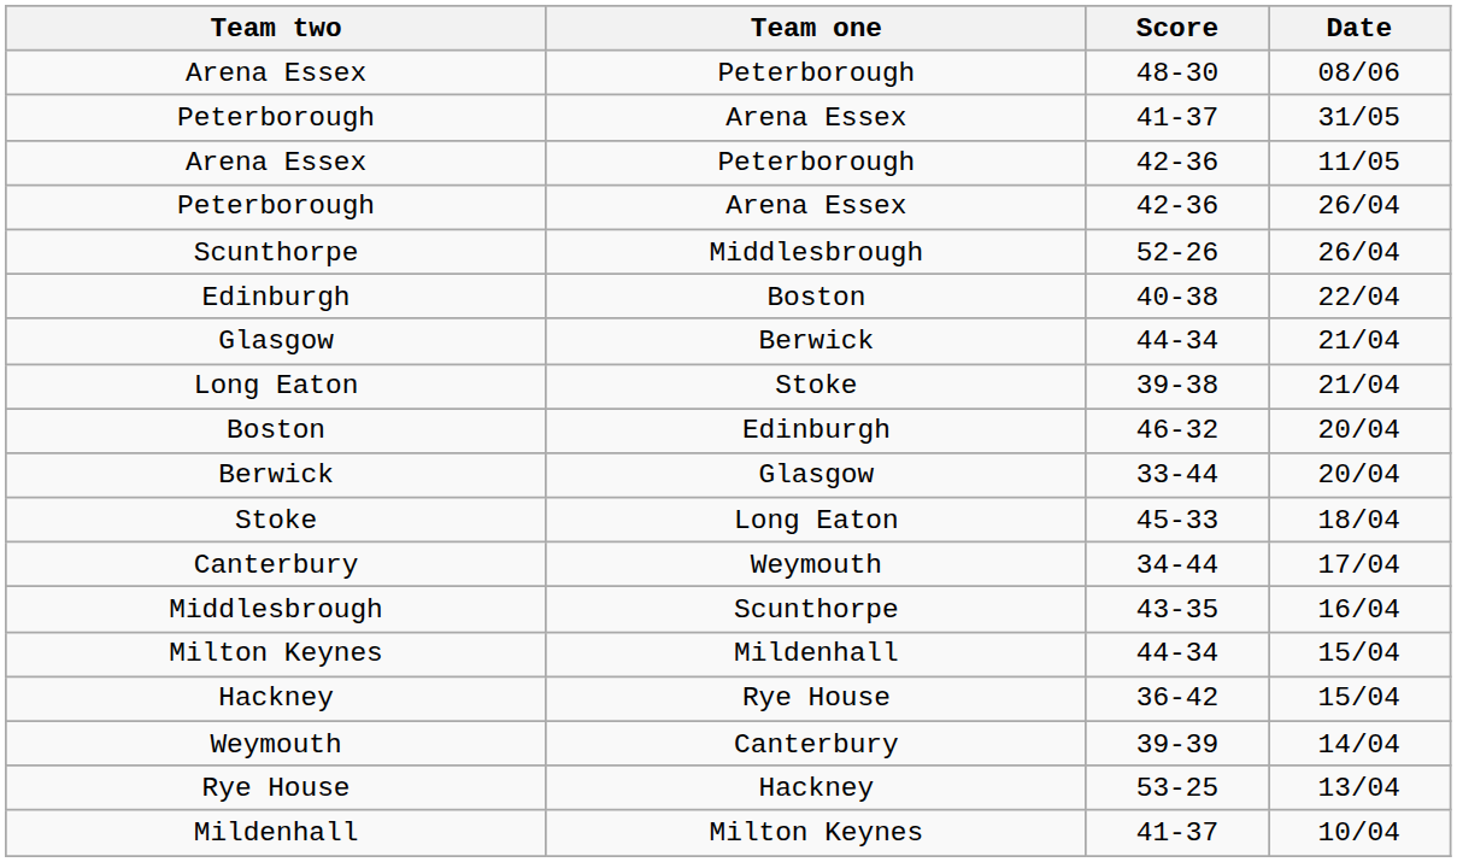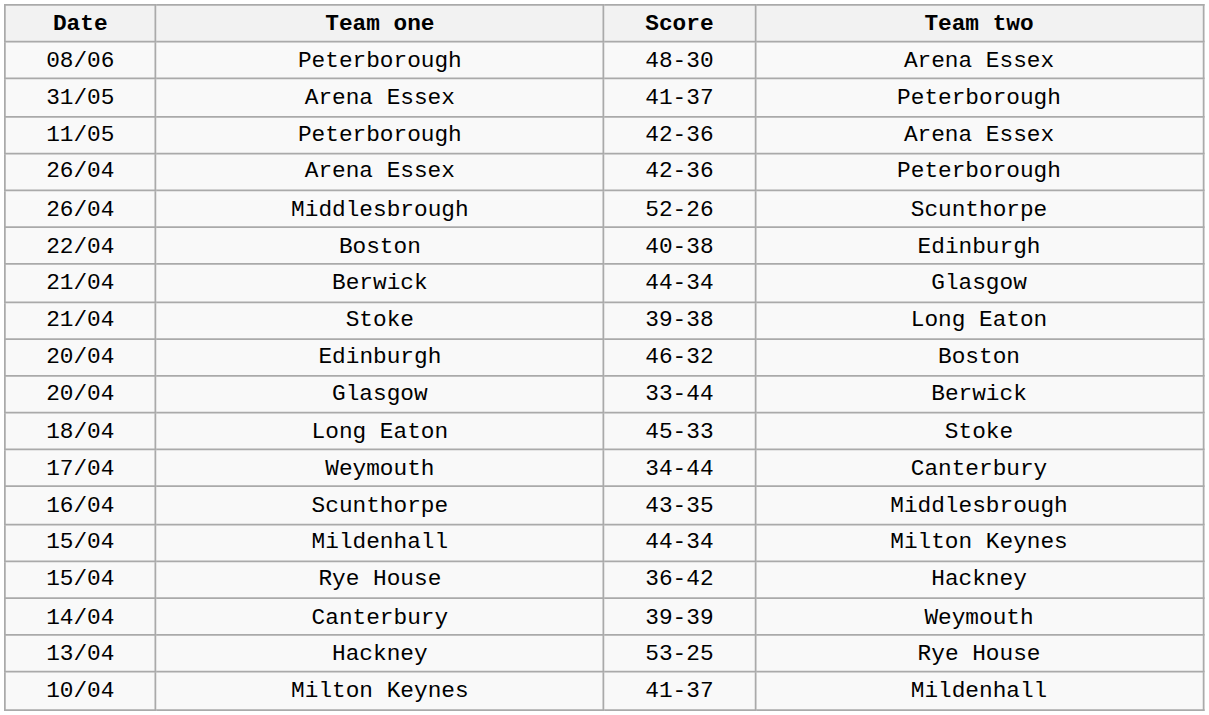 <table class="wikitable" style="text-align: center">
 <tr>
-<th width=250>Team two</th>
+<th width=80>Date</th>
 <th width=250>Team one</th>
 <th width=80>Score</th>
-<th width=80>Date</th>
+<th width=250>Team two</th>
 </tr>
 <tr>
-<td>Arena Essex</td>
+<td>08/06</td>
 <td>Peterborough</td>
 <td>48-30</td>
-<td>08/06</td>
+<td>Arena Essex</td>
 </tr>
 <tr>
-<td>Peterborough</td>
+<td>31/05</td>
 <td>Arena Essex</td>
 <td>41-37</td>
-<td>31/05</td>
+<td>Peterborough</td>
 </tr>
 <tr>
-<td>Arena Essex</td>
+<td>11/05</td>
 <td>Peterborough</td>
 <td>42-36</td>
-<td>11/05</td>
+<td>Arena Essex</td>
 </tr>
 <tr>
-<td>Peterborough</td>
+<td>26/04</td>
 <td>Arena Essex</td>
 <td>42-36</td>
-<td>26/04</td>
+<td>Peterborough</td>
 </tr>
 <tr>
-<td>Scunthorpe</td>
+<td>26/04</td>
 <td>Middlesbrough</td>
 <td>52-26</td>
-<td>26/04</td>
+<td>Scunthorpe</td>
 </tr>
 <tr>
-<td>Edinburgh</td>
+<td>22/04</td>
 <td>Boston</td>
 <td>40-38</td>
-<td>22/04</td>
+<td>Edinburgh</td>
 </tr>
 <tr>
-<td>Glasgow</td>
+<td>21/04</td>
 <td>Berwick</td>
 <td>44-34</td>
-<td>21/04</td>
+<td>Glasgow</td>
 </tr>
 <tr>
-<td>Long Eaton</td>
+<td>21/04</td>
 <td>Stoke</td>
 <td>39-38</td>
-<td>21/04</td>
+<td>Long Eaton</td>
 </tr>
 <tr>
-<td>Boston</td>
+<td>20/04</td>
 <td>Edinburgh</td>
 <td>46-32</td>
-<td>20/04</td>
+<td>Boston</td>
 </tr>
 <tr>
-<td>Berwick</td>
+<td>20/04</td>
 <td>Glasgow</td>
 <td>33-44</td>
-<td>20/04</td>
+<td>Berwick</td>
 </tr>
 <tr>
-<td>Stoke</td>
+<td>18/04</td>
 <td>Long Eaton</td>
 <td>45-33</td>
-<td>18/04</td>
+<td>Stoke</td>
 </tr>
 <tr>
-<td>Canterbury</td>
+<td>17/04</td>
 <td>Weymouth</td>
 <td>34-44</td>
-<td>17/04</td>
+<td>Canterbury</td>
 </tr>
 <tr>
-<td>Middlesbrough</td>
+<td>16/04</td>
 <td>Scunthorpe</td>
 <td>43-35</td>
-<td>16/04</td>
+<td>Middlesbrough</td>
 </tr>
 <tr>
-<td>Milton Keynes</td>
+<td>15/04</td>
 <td>Mildenhall</td>
 <td>44-34</td>
-<td>15/04</td>
+<td>Milton Keynes</td>
 </tr>
 <tr>
-<td>Hackney</td>
+<td>15/04</td>
 <td>Rye House</td>
 <td>36-42</td>
-<td>15/04</td>
+<td>Hackney</td>
 </tr>
 <tr>
-<td>Weymouth</td>
+<td>14/04</td>
 <td>Canterbury</td>
 <td>39-39</td>
-<td>14/04</td>
+<td>Weymouth</td>
 </tr>
 <tr>
-<td>Rye House</td>
+<td>13/04</td>
 <td>Hackney</td>
 <td>53-25</td>
-<td>13/04</td>
+<td>Rye House</td>
 </tr>
 <tr>
-<td>Mildenhall</td>
+<td>10/04</td>
 <td>Milton Keynes</td>
 <td>41-37</td>
-<td>10/04</td>
+<td>Mildenhall</td>
 </tr>
 </table>
